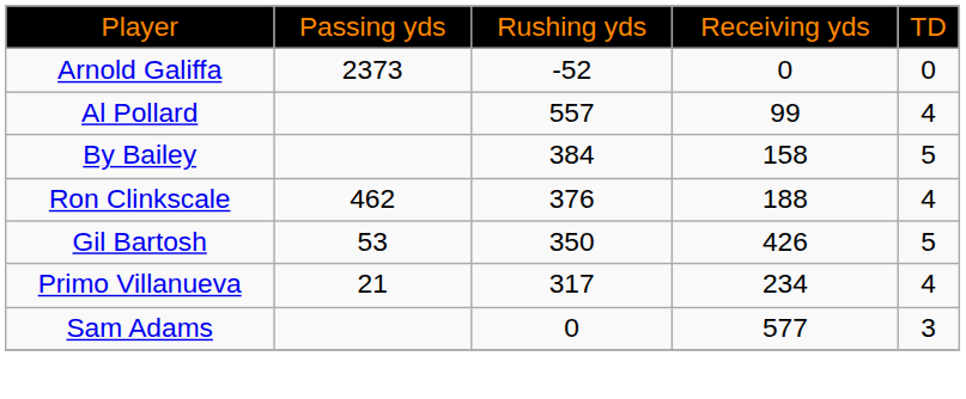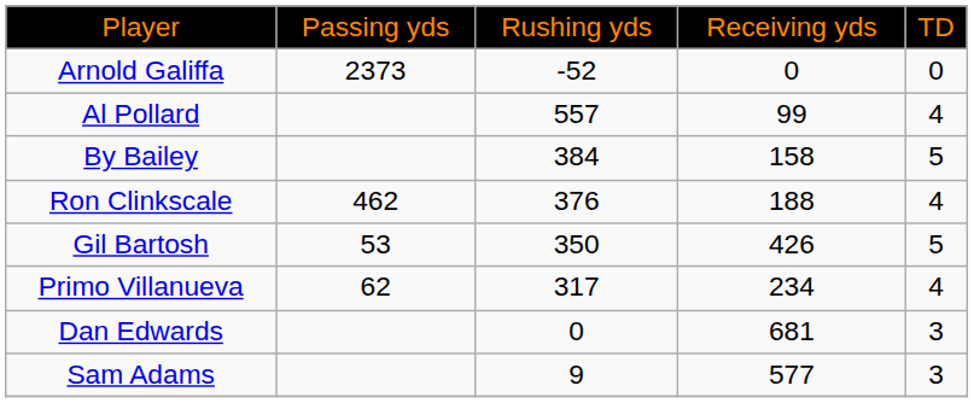 <table class="wikitable" width="90%">
 <tr align="center"  ! style="background:black;color:#FF8800;">
 <td>Player</td>
 <td>Passing yds</td>
 <td>Rushing yds</td>
 <td>Receiving yds</td>
 <td>TD</td>
 </tr>
 <tr align="center" bgcolor="">
 <td><a href='#'>Arnold Galiffa</a></td>
 <td>2373</td>
 <td>-52</td>
 <td>0</td>
 <td>0</td>
 </tr>
 <tr align="center" bgcolor="">
 <td><a href='#'>Al Pollard</a></td>
 <td></td>
 <td>557</td>
 <td>99</td>
 <td>4</td>
 </tr>
 <tr align="center" bgcolor="">
 <td><a href='#'>By Bailey</a></td>
 <td></td>
 <td>384</td>
 <td>158</td>
 <td>5</td>
 </tr>
 <tr align="center" bgcolor="">
 <td><a href='#'>Ron Clinkscale</a></td>
 <td>462</td>
 <td>376</td>
 <td>188</td>
 <td>4</td>
 </tr>
 <tr align="center" bgcolor="">
 <td><a href='#'>Gil Bartosh</a></td>
 <td>53</td>
 <td>350</td>
 <td>426</td>
 <td>5</td>
 </tr>
 <tr align="center" bgcolor="">
 <td><a href='#'>Primo Villanueva</a></td>
-<td>21</td>
+<td>62</td>
 <td>317</td>
 <td>234</td>
 <td>4</td>
 </tr>
 <tr align="center" bgcolor="">
+<td><a href='#'>Dan Edwards</a></td>
+<td></td>
+<td>0</td>
+<td>681</td>
+<td>3</td>
+</tr>
+<tr align="center" bgcolor="">
 <td><a href='#'> Sam Adams</a></td>
 <td></td>
-<td>0</td>
+<td>9</td>
 <td>577</td>
 <td>3</td>
 </tr>
 <tr align="center" bgcolor="">
 </tr>
 </table>
